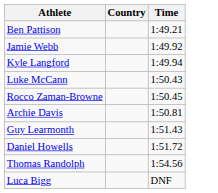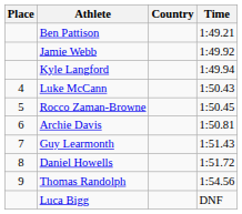 <table class="wikitable">
 <tr>
+<th>Place</th>
 <th>Athlete</th>
 <th>Country</th>
 <th>Time</th>
 </tr>
 <tr>
+<td align=center></td>
 <td><a href='#'>Ben Pattison</a></td>
 <td></td>
 <td>1:49.21</td>
 </tr>
 <tr>
+<td align=center></td>
 <td><a href='#'>Jamie Webb</a></td>
 <td></td>
 <td>1:49.92</td>
 </tr>
 <tr>
+<td align=center></td>
 <td><a href='#'>Kyle Langford</a></td>
 <td></td>
 <td>1:49.94</td>
 </tr>
 <tr>
+<td align=center>4</td>
 <td><a href='#'>Luke McCann</a></td>
 <td></td>
 <td>1:50.43</td>
 </tr>
 <tr>
+<td align=center>5</td>
 <td><a href='#'>Rocco Zaman-Browne</a></td>
 <td></td>
 <td>1:50.45</td>
 </tr>
 <tr>
+<td align=center>6</td>
 <td><a href='#'>Archie Davis</a></td>
 <td></td>
 <td>1:50.81</td>
 </tr>
 <tr>
+<td align=center>7</td>
 <td><a href='#'>Guy Learmonth</a></td>
 <td></td>
 <td>1:51.43</td>
 </tr>
 <tr>
+<td align=center>8</td>
 <td><a href='#'>Daniel Howells</a></td>
 <td></td>
 <td>1:51.72</td>
 </tr>
 <tr>
+<td align=center>9</td>
 <td><a href='#'>Thomas Randolph</a></td>
 <td></td>
 <td>1:54.56</td>
 </tr>
 <tr>
+<td align=center></td>
 <td><a href='#'>Luca Bigg</a></td>
 <td></td>
 <td>DNF</td>
 </tr>
 </table>
